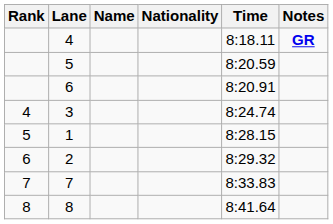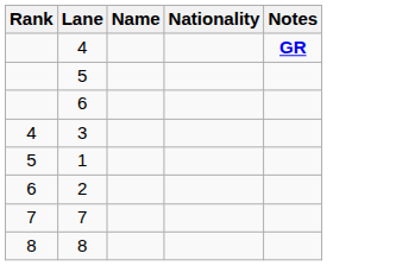 <table class="wikitable sortable" style="text-align:center">
 <tr>
 <th>Rank</th>
 <th>Lane</th>
 <th>Name</th>
 <th>Nationality</th>
-<th>Time</th>
 <th>Notes</th>
 </tr>
 <tr>
 <td></td>
 <td>4</td>
 <td align=left></td>
 <td align=left></td>
-<td>8:18.11</td>
 <td><strong><a href='#'>GR</a></strong></td>
 </tr>
 <tr>
 <td></td>
 <td>5</td>
 <td align=left></td>
 <td align=left></td>
-<td>8:20.59</td>
 <td></td>
 </tr>
 <tr>
 <td></td>
 <td>6</td>
 <td align=left></td>
 <td align=left></td>
-<td>8:20.91</td>
 <td></td>
 </tr>
 <tr>
 <td>4</td>
 <td>3</td>
 <td align=left></td>
 <td align=left></td>
-<td>8:24.74</td>
 <td></td>
 </tr>
 <tr>
 <td>5</td>
 <td>1</td>
 <td align=left></td>
 <td align=left></td>
-<td>8:28.15</td>
 <td></td>
 </tr>
 <tr>
 <td>6</td>
 <td>2</td>
 <td align=left></td>
 <td align=left></td>
-<td>8:29.32</td>
 <td></td>
 </tr>
 <tr>
 <td>7</td>
 <td>7</td>
 <td align=left></td>
 <td align=left></td>
-<td>8:33.83</td>
 <td></td>
 </tr>
 <tr>
 <td>8</td>
 <td>8</td>
 <td align=left></td>
 <td align=left></td>
-<td>8:41.64</td>
 <td></td>
 </tr>
 </table>
